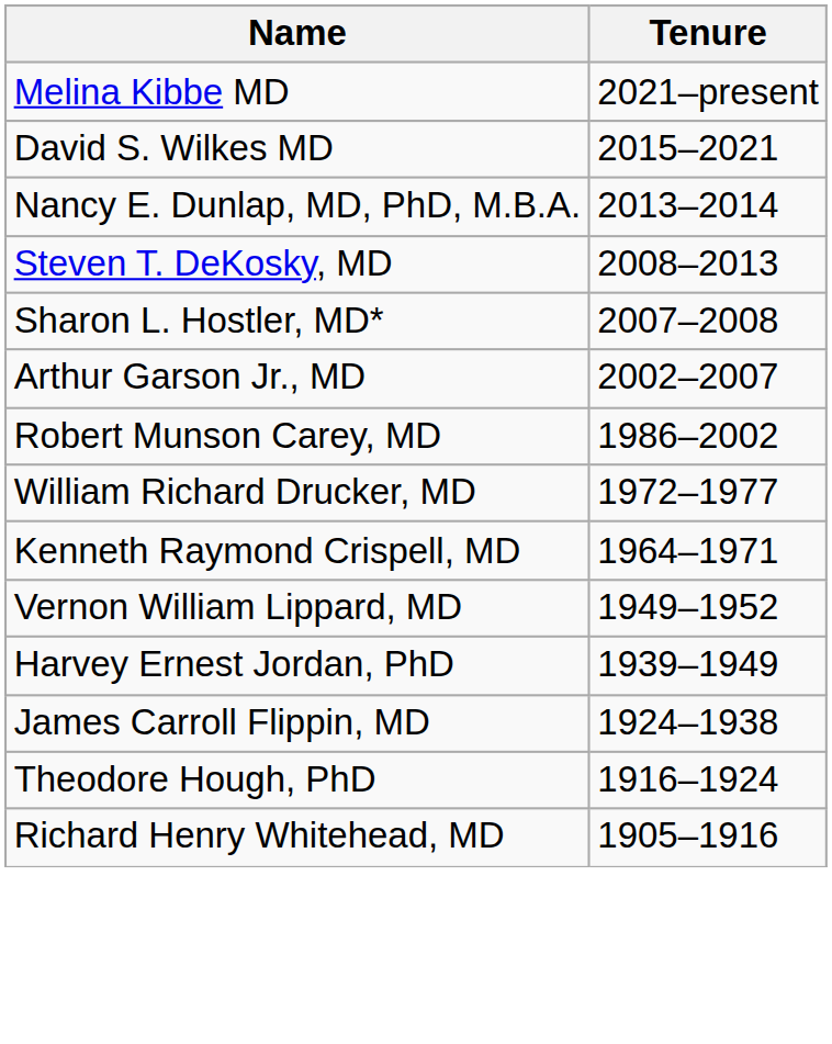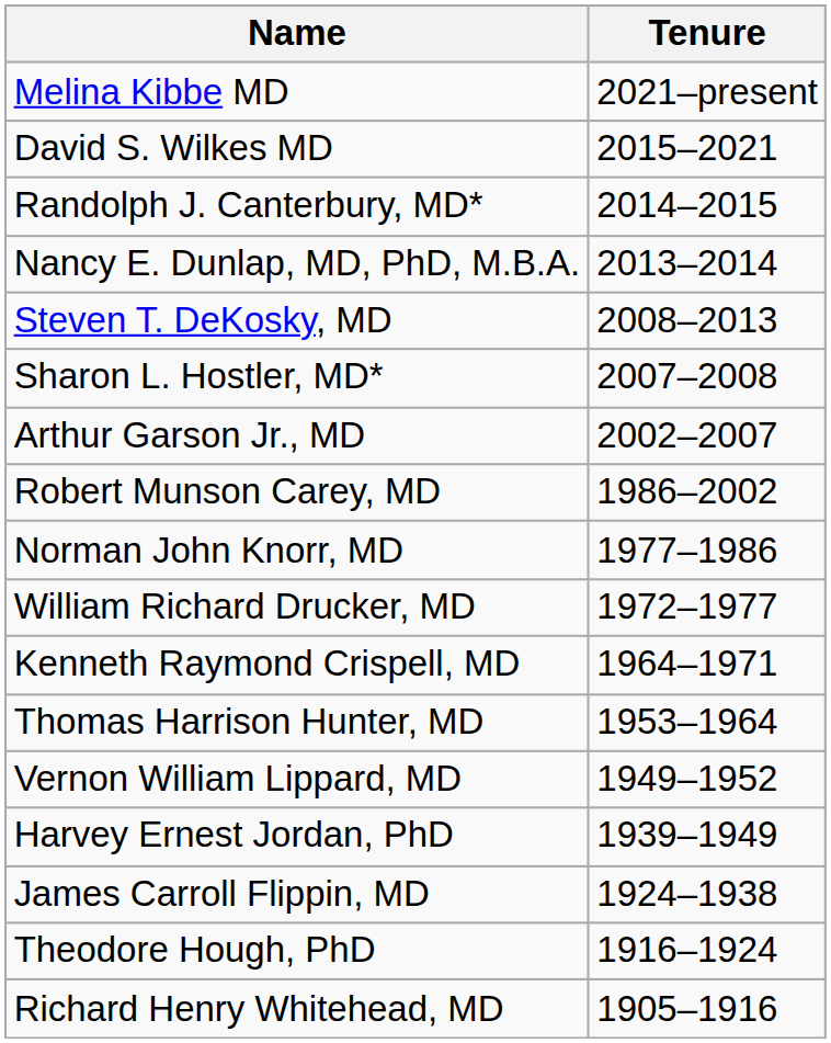 <table class="wikitable">
 <tr>
 <th scope="col">Name</th>
 <th scope="col">Tenure</th>
 </tr>
 <tr>
 <td><a href='#'>Melina Kibbe</a> MD</td>
 <td>2021–present</td>
 </tr>
 <tr>
 <td>David S. Wilkes MD</td>
 <td>2015–2021</td>
+</tr>
+<tr>
+<td>Randolph J. Canterbury, MD*</td>
+<td>2014–2015</td>
 </tr>
 <tr>
 <td>Nancy E. Dunlap, MD, PhD, M.B.A.</td>
 <td>2013–2014</td>
 </tr>
 <tr>
 <td><a href='#'>Steven T. DeKosky</a>, MD</td>
 <td>2008–2013</td>
 </tr>
 <tr>
 <td>Sharon L. Hostler, MD*</td>
 <td>2007–2008</td>
 </tr>
 <tr>
 <td>Arthur Garson Jr., MD</td>
 <td>2002–2007</td>
 </tr>
 <tr>
 <td>Robert Munson Carey, MD</td>
 <td>1986–2002</td>
 </tr>
 <tr>
+<td>Norman John Knorr, MD</td>
+<td>1977–1986</td>
+</tr>
+<tr>
 <td>William Richard Drucker, MD</td>
 <td>1972–1977</td>
 </tr>
 <tr>
 <td>Kenneth Raymond Crispell, MD</td>
 <td>1964–1971</td>
+</tr>
+<tr>
+<td>Thomas Harrison Hunter, MD</td>
+<td>1953–1964</td>
 </tr>
 <tr>
 <td>Vernon William Lippard, MD</td>
 <td>1949–1952</td>
 </tr>
 <tr>
 <td>Harvey Ernest Jordan, PhD</td>
 <td>1939–1949</td>
 </tr>
 <tr>
 <td>James Carroll Flippin, MD</td>
 <td>1924–1938</td>
 </tr>
 <tr>
 <td>Theodore Hough, PhD</td>
 <td>1916–1924</td>
 </tr>
 <tr>
 <td>Richard Henry Whitehead, MD</td>
 <td>1905–1916</td>
 </tr>
 </table>
